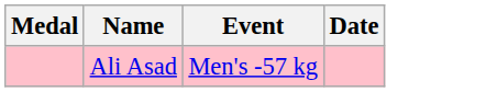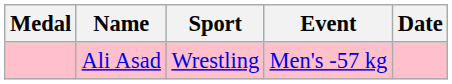 <table class="wikitable sortable" style="font-size: 95%;">
 <tr>
 <th>Medal</th>
 <th>Name</th>
+<th>Sport</th>
 <th>Event</th>
 <th>Date</th>
 </tr>
 <tr bgcolor=pink>
 <td></td>
 <td><a href='#'>Ali Asad</a></td>
+<td><a href='#'>Wrestling</a></td>
 <td><a href='#'>Men's -57 kg</a></td>
 <td></td>
 </tr>
 </table>
